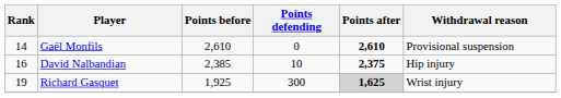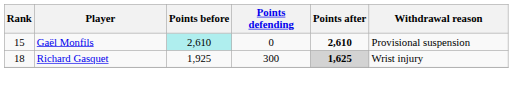 <table class="wikitable sortable" style="text-align:center;">
 <tr>
 <th style="width:30px;">Rank</th>
 <th style="width:190px;">Player</th>
 <th style="width:90px;">Points before</th>
 <th style="width:110px;"><a href='#'>Points defending</a></th>
 <th style="width:80px;">Points after</th>
 <th style="width:200px;">Withdrawal reason</th>
 </tr>
 <tr>
-<td>14</td>
+<td>15</td>
 <td style="text-align:left"> <a href='#'>Gaël Monfils</a></td>
-<td>2,610</td>
+<td style="background: paleturquoise;">2,610</td>
 <td>0</td>
 <td><strong>2,610</strong></td>
 <td style="text-align:left">Provisional suspension</td>
 </tr>
 <tr>
-<td>16</td>
-<td style="text-align:left"> <a href='#'>David Nalbandian</a></td>
-<td>2,385</td>
-<td>10</td>
-<td><strong>2,375</strong></td>
-<td style="text-align:left">Hip injury</td>
-</tr>
-<tr>
-<td>19</td>
+<td>18</td>
 <td style="text-align:left"> <a href='#'>Richard Gasquet</a></td>
 <td>1,925</td>
 <td>300</td>
 <td style="background: lightgrey;"><strong>1,625</strong></td>
 <td style="text-align:left">Wrist injury</td>
 </tr>
 <tr>
 </tr>
 </table>
